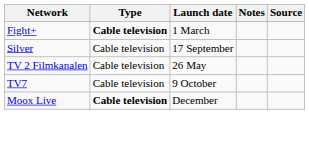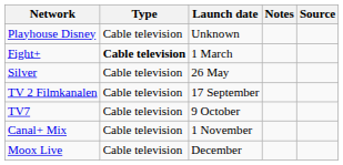 <table class="wikitable sortable">
 <tr>
 <th>Network</th>
 <th>Type</th>
 <th>Launch date</th>
 <th>Notes</th>
 <th>Source</th>
+</tr>
+<tr>
+<td><a href='#'>Playhouse Disney</a></td>
+<td>Cable television</td>
+<td>Unknown</td>
+<td></td>
+<td></td>
 </tr>
 <tr>
 <td><a href='#'>Fight+</a></td>
 <td><strong>Cable television</strong></td>
 <td>1 March</td>
 <td></td>
 <td></td>
 </tr>
 <tr>
 <td><a href='#'>Silver</a></td>
 <td>Cable television</td>
-<td>17 September</td>
+<td>26 May</td>
 <td></td>
 <td></td>
 </tr>
 <tr>
 <td><a href='#'>TV 2 Filmkanalen</a></td>
 <td>Cable television</td>
-<td>26 May</td>
+<td>17 September</td>
 <td></td>
 <td></td>
 </tr>
 <tr>
 <td><a href='#'>TV7</a></td>
 <td>Cable television</td>
 <td>9 October</td>
 <td></td>
 <td></td>
 </tr>
 <tr>
+<td><a href='#'>Canal+ Mix</a></td>
+<td>Cable television</td>
+<td>1 November</td>
+<td></td>
+<td></td>
+</tr>
+<tr>
 <td><a href='#'>Moox Live</a></td>
-<td><strong>Cable television</strong></td>
+<td>Cable television</td>
 <td>December</td>
 <td></td>
 <td></td>
 </tr>
 </table>
